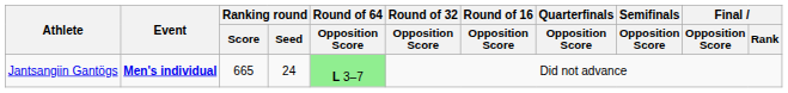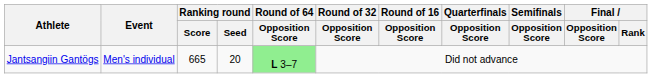 <table class="wikitable" style="font-size:90%">
 <tr>
 <th rowspan=2>Athlete</th>
 <th rowspan=2>Event</th>
 <th colspan="2">Ranking round</th>
 <th>Round of 64</th>
 <th>Round of 32</th>
 <th>Round of 16</th>
 <th>Quarterfinals</th>
 <th>Semifinals</th>
 <th colspan="2">Final / </th>
 </tr>
 <tr style="font-size:95%">
 <th>Score</th>
 <th>Seed</th>
 <th>Opposition<br>Score</th>
 <th>Opposition<br>Score</th>
 <th>Opposition<br>Score</th>
 <th>Opposition<br>Score</th>
 <th>Opposition<br>Score</th>
 <th>Opposition<br>Score</th>
 <th>Rank</th>
 </tr>
 <tr align=center>
 <td align=left><a href='#'>Jantsangiin Gantögs</a></td>
-<td align=left><strong><a href='#'>Men's individual</a></strong></td>
+<td align=left><a href='#'>Men's individual</a></td>
 <td>665</td>
-<td>24</td>
+<td>20</td>
 <td style="background: lightgreen;"><br><strong>L</strong> 3–7</td>
 <td colspan=6>Did not advance</td>
 </tr>
 </table>
